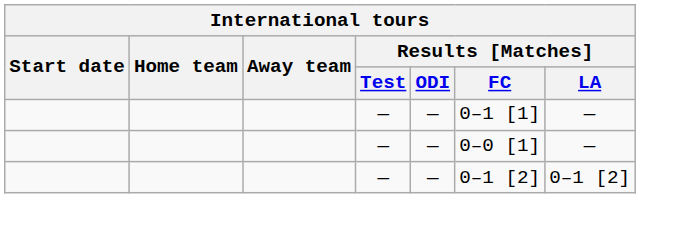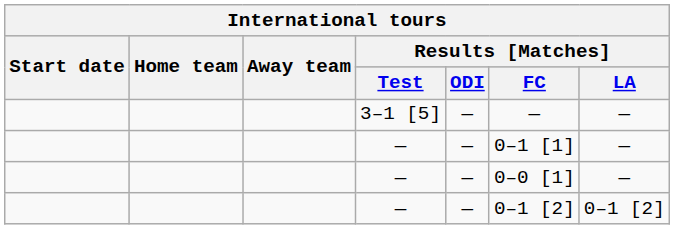 <table class="wikitable">
 <tr>
 <th colspan="7">International tours</th>
 </tr>
 <tr>
 <th rowspan="2">Start date</th>
 <th rowspan="2">Home team</th>
 <th rowspan="2">Away team</th>
 <th colspan="4">Results [Matches]</th>
 </tr>
 <tr>
 <th><a href='#'>Test</a></th>
 <th><a href='#'>ODI</a></th>
 <th><a href='#'>FC</a></th>
 <th><a href='#'>LA</a></th>
+</tr>
+<tr>
+<td><a href='#'></a></td>
+<td></td>
+<td></td>
+<td>3–1 [5]</td>
+<td ; style="text-align:center">—</td>
+<td ; style="text-align:center">—</td>
+<td ; style="text-align:center">—</td>
 </tr>
 <tr>
 <td><a href='#'></a></td>
 <td></td>
 <td></td>
 <td ; style="text-align:center">—</td>
 <td ; style="text-align:center">—</td>
 <td>0–1 [1]</td>
 <td ; style="text-align:center">—</td>
 </tr>
 <tr>
 <td><a href='#'></a></td>
 <td></td>
 <td></td>
 <td ; style="text-align:center">—</td>
 <td ; style="text-align:center">—</td>
 <td>0–0 [1]</td>
 <td ; style="text-align:center">—</td>
 </tr>
 <tr>
 <td><a href='#'></a></td>
 <td></td>
 <td></td>
 <td ; style="text-align:center">—</td>
 <td ; style="text-align:center">—</td>
 <td>0–1 [2]</td>
 <td>0–1 [2]</td>
 </tr>
 </table>
